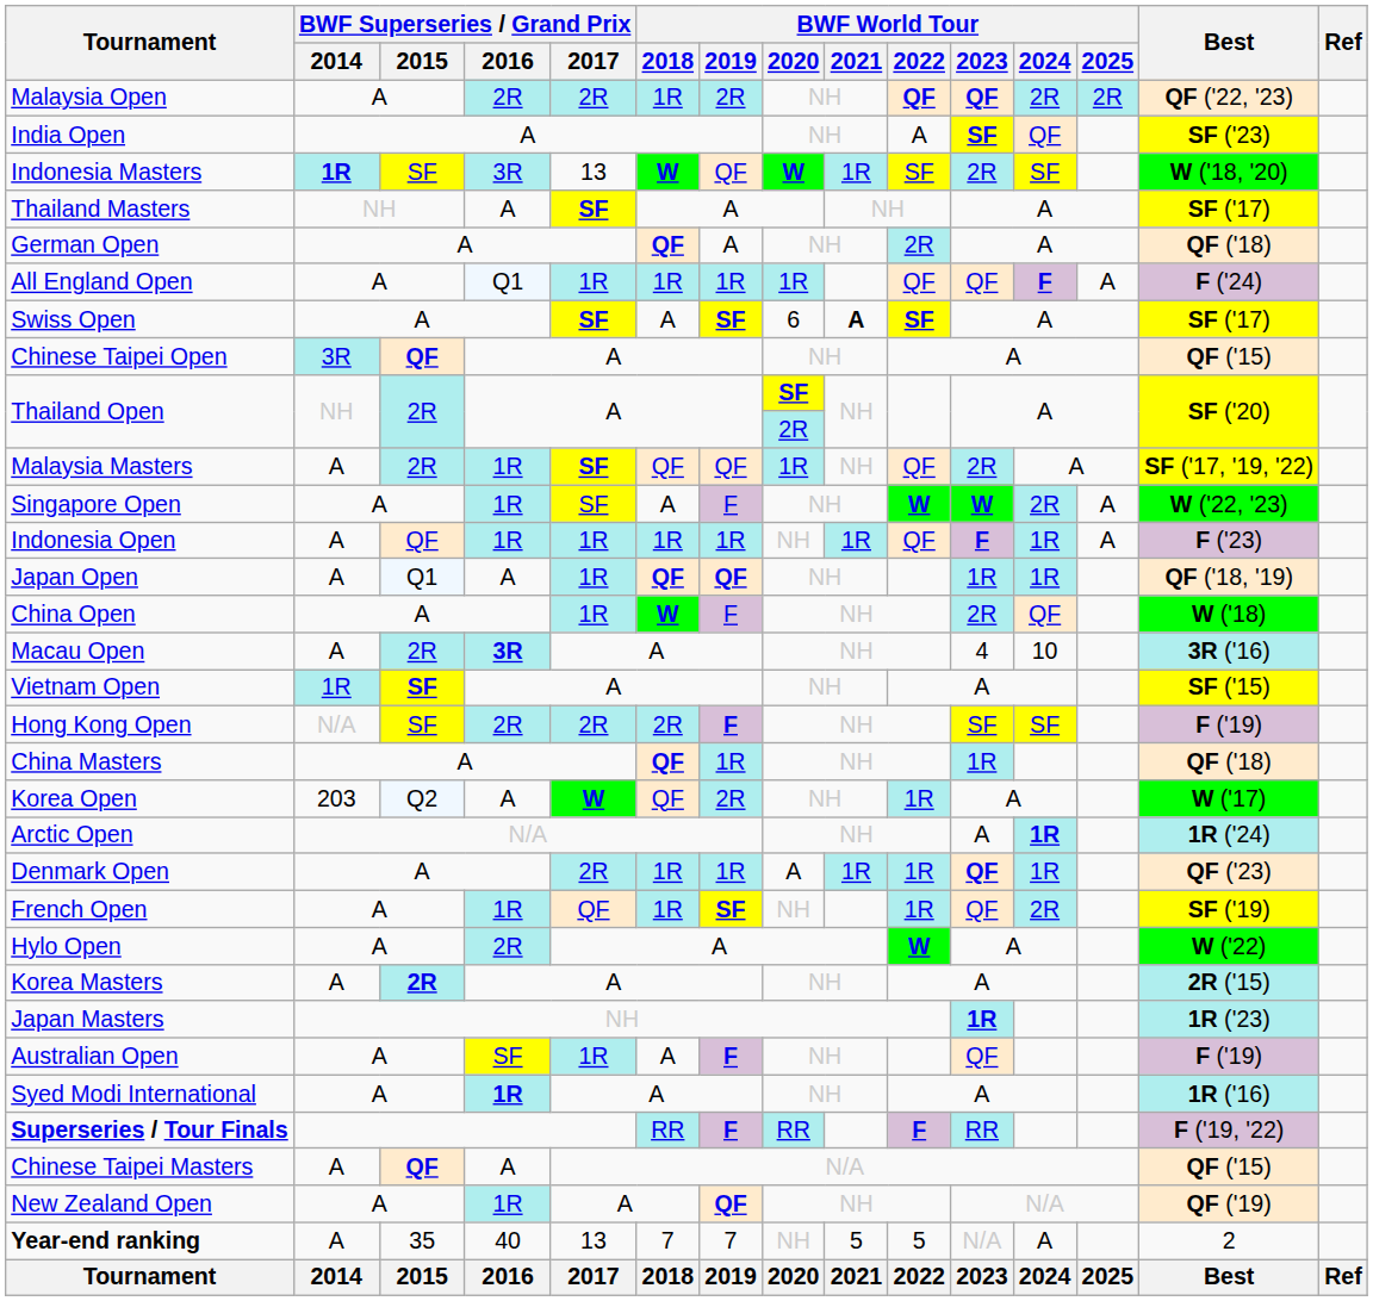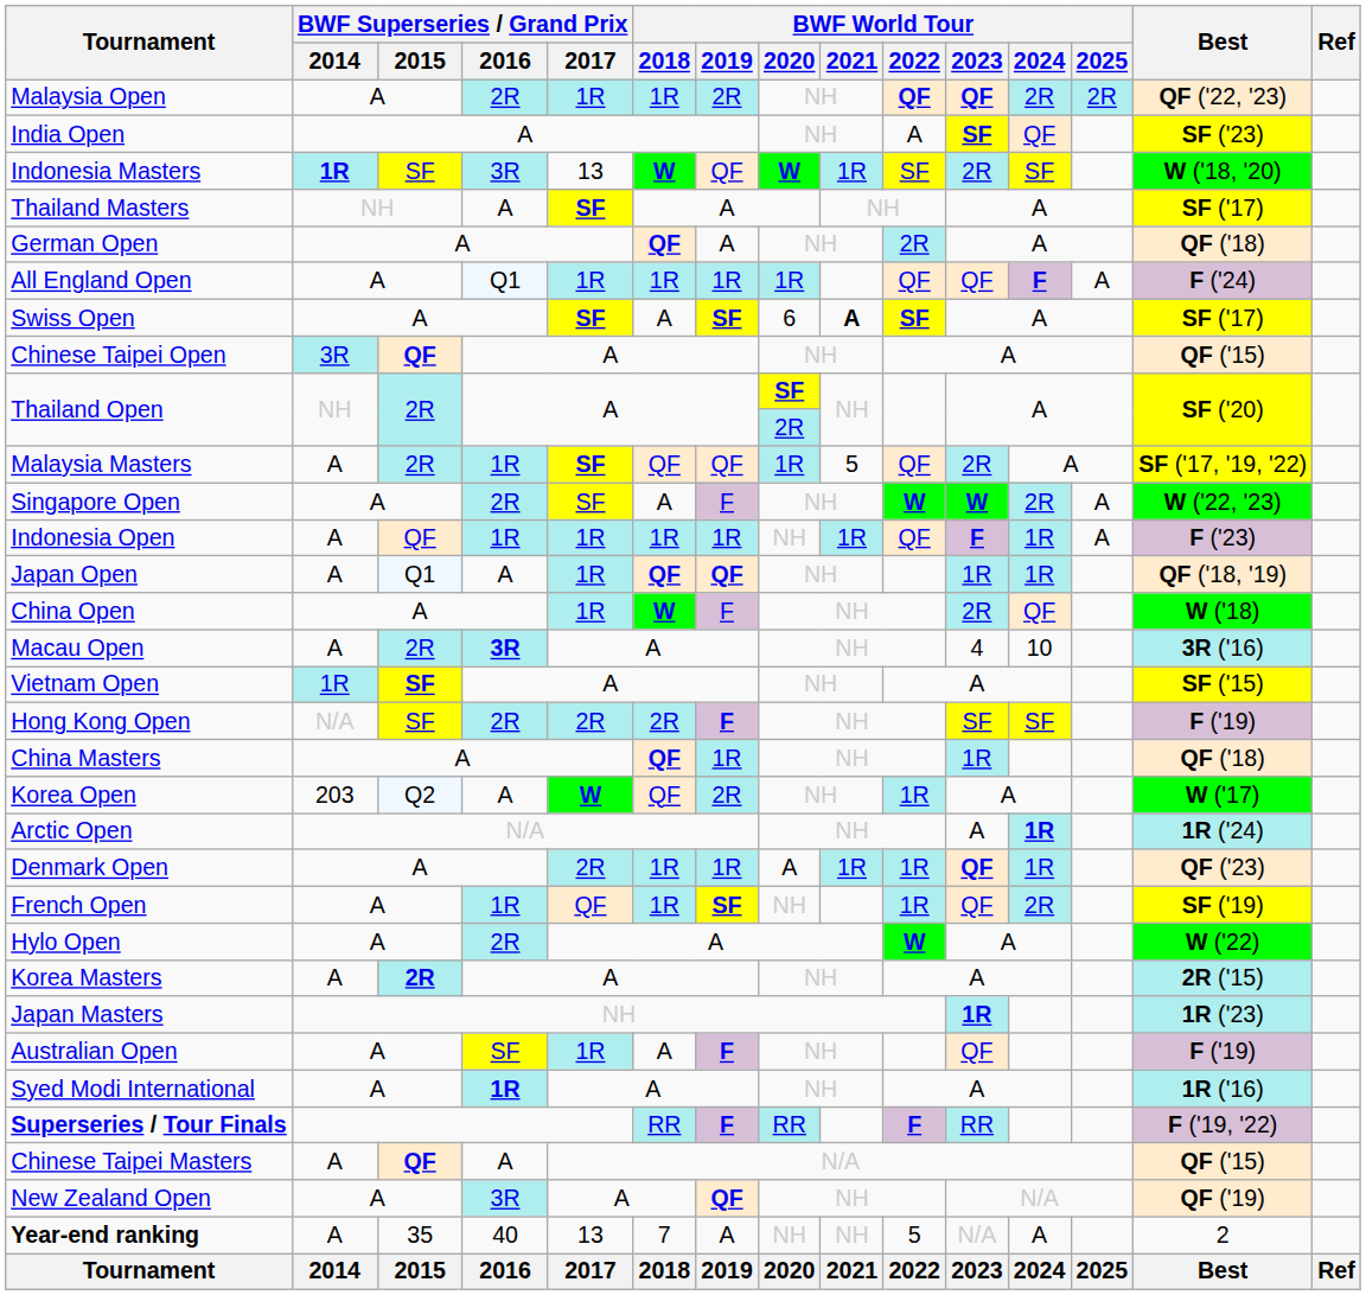 <table class="wikitable" style="font-size: 90%; text-align:center">
 <tr>
 <th rowspan="2">Tournament</th>
 <th colspan="4"><a href='#'>BWF Superseries</a> / <a href='#'>Grand Prix</a></th>
 <th colspan="8"><a href='#'>BWF World Tour</a></th>
 <th rowspan="2">Best</th>
 <th rowspan="2">Ref</th>
 </tr>
 <tr>
 <th>2014</th>
 <th>2015</th>
 <th>2016</th>
 <th>2017</th>
 <th><a href='#'>2018</a></th>
 <th><a href='#'>2019</a></th>
 <th><a href='#'>2020</a></th>
 <th><a href='#'>2021</a></th>
 <th><a href='#'>2022</a></th>
 <th><a href='#'>2023</a></th>
 <th><a href='#'>2024</a></th>
 <th><a href='#'>2025</a></th>
 </tr>
 <tr>
 <td align=left><a href='#'>Malaysia Open</a></td>
 <td colspan="2">A</td>
 <td bgcolor=AFEEEE><a href='#'>2R</a></td>
-<td bgcolor=AFEEEE><a href='#'>2R</a></td>
+<td bgcolor=AFEEEE><a href='#'>1R</a></td>
 <td bgcolor=AFEEEE><a href='#'>1R</a></td>
 <td bgcolor=AFEEEE><a href='#'>2R</a></td>
 <td colspan="2" style=color:#ccc>NH</td>
 <td bgcolor=FFEBCD><strong><a href='#'>QF</a></strong></td>
 <td bgcolor=FFEBCD><strong><a href='#'>QF</a></strong></td>
 <td bgcolor=AFEEEE><a href='#'>2R</a></td>
 <td bgcolor=AFEEEE><a href='#'>2R</a></td>
 <td bgcolor=FFEBCD><strong>QF</strong> ('22, '23)</td>
 <td></td>
 </tr>
 <tr>
 <td align=left><a href='#'>India Open</a></td>
 <td colspan="6">A</td>
 <td colspan="2" style=color:#ccc>NH</td>
 <td>A</td>
 <td bgcolor=FFFF00><strong><a href='#'>SF</a></strong></td>
 <td bgcolor=FFEBCD><a href='#'>QF</a></td>
 <td><a href='#'></a></td>
 <td bgcolor=FFFF00><strong>SF</strong> ('23)</td>
 <td></td>
 </tr>
 <tr>
 <td align=left><a href='#'>Indonesia Masters</a></td>
 <td bgcolor=AFEEEE><strong><a href='#'>1R</a></strong></td>
 <td bgcolor=FFFF00><a href='#'>SF</a></td>
 <td bgcolor=AFEEEE><a href='#'>3R</a></td>
 <td 2017;>13</td>
 <td bgcolor=00FF00><a href='#'><strong>W</strong></a></td>
 <td bgcolor=FFEBCD><a href='#'>QF</a></td>
 <td bgcolor=00FF00><a href='#'><strong>W</strong></a></td>
 <td bgcolor=AFEEEE><a href='#'>1R</a></td>
 <td bgcolor=FFFF00><a href='#'>SF</a></td>
 <td bgcolor=AFEEEE><a href='#'>2R</a></td>
 <td bgcolor=FFFF00><a href='#'>SF</a></td>
 <td><a href='#'></a></td>
 <td bgcolor=00FF00><strong>W</strong> ('18, '20)</td>
 <td></td>
 </tr>
 <tr>
 <td align=left><a href='#'>Thailand Masters</a></td>
 <td colspan="2" style=color:#ccc>NH</td>
 <td>A</td>
 <td bgcolor=FFFF00><a href='#'><strong>SF</strong></a></td>
 <td colspan="3">A</td>
 <td colspan="2" style=color:#ccc>NH</td>
 <td colspan="3">A</td>
 <td bgcolor=FFFF00><strong>SF</strong> ('17)</td>
 <td></td>
 </tr>
 <tr>
 <td align=left><a href='#'>German Open</a></td>
 <td colspan="4">A</td>
 <td bgcolor=FFEBCD><a href='#'><strong>QF</strong></a></td>
 <td>A</td>
 <td colspan="2" style=color:#ccc>NH</td>
 <td bgcolor=AFEEEE><a href='#'>2R</a></td>
 <td colspan="3">A</td>
 <td bgcolor=FFEBCD><strong>QF</strong> ('18)</td>
 <td></td>
 </tr>
 <tr>
 <td align=left><a href='#'>All England Open</a></td>
 <td colspan="2">A</td>
 <td bgcolor=F0F8FF 2016;>Q1</td>
 <td bgcolor=AFEEEE><a href='#'>1R</a></td>
 <td bgcolor=AFEEEE><a href='#'>1R</a></td>
 <td bgcolor=AFEEEE><a href='#'>1R</a></td>
 <td bgcolor=AFEEEE><a href='#'>1R</a></td>
 <td><a href='#'></a></td>
 <td bgcolor=FFEBCD><a href='#'>QF</a></td>
 <td bgcolor=FFEBCD><a href='#'>QF</a></td>
 <td bgcolor=D8BFD8><strong><a href='#'>F</a></strong></td>
 <td>A</td>
 <td bgcolor=D8BFD8><strong>F</strong> ('24)</td>
 <td></td>
 </tr>
 <tr>
 <td align=left><a href='#'>Swiss Open</a></td>
 <td colspan="3">A</td>
 <td bgcolor=FFFF00><a href='#'><strong>SF</strong></a></td>
 <td>A</td>
 <td bgcolor=FFFF00><a href='#'><strong>SF</strong></a></td>
 <td 2020;>6</td>
 <td><strong>A</strong></td>
 <td bgcolor=FFFF00><a href='#'><strong>SF</strong></a></td>
 <td colspan="3">A</td>
 <td bgcolor=FFFF00><strong>SF</strong> ('17)</td>
 <td></td>
 </tr>
 <tr>
 <td align=left><a href='#'>Chinese Taipei Open</a></td>
 <td bgcolor=AFEEEE><a href='#'>3R</a></td>
 <td bgcolor=FFEBCD><a href='#'><strong>QF</strong></a></td>
 <td colspan="4">A</td>
 <td colspan="2" style=color:#ccc>NH</td>
 <td colspan="4">A</td>
 <td bgcolor=FFEBCD><strong>QF</strong> ('15)</td>
 <td></td>
 </tr>
 <tr>
 <td rowspan="2" align=left><a href='#'>Thailand Open</a></td>
 <td rowspan="2" style=color:#ccc>NH</td>
 <td rowspan="2" bgcolor=AFEEEE><a href='#'>2R</a></td>
 <td rowspan="2" colspan="4">A</td>
 <td bgcolor=FFFF00><a href='#'><strong>SF</strong></a></td>
 <td rowspan="2" style=color:#ccc>NH</td>
 <td rowspan="2"><a href='#'></a></td>
 <td rowspan="2" colspan="3">A</td>
 <td rowspan="2" bgcolor=FFFF00><strong>SF</strong> ('20)</td>
 <td rowspan="2"></td>
 </tr>
 <tr>
 <td bgcolor=AFEEEE><a href='#'>2R</a></td>
 </tr>
 <tr>
 <td align=left><a href='#'>Malaysia Masters</a></td>
 <td>A</td>
 <td bgcolor=AFEEEE><a href='#'>2R</a></td>
 <td bgcolor=AFEEEE><a href='#'>1R</a></td>
 <td bgcolor=FFFF00><a href='#'><strong>SF</strong></a></td>
 <td bgcolor=FFEBCD><a href='#'>QF</a></td>
 <td bgcolor=FFEBCD><a href='#'>QF</a></td>
 <td bgcolor=AFEEEE><a href='#'>1R</a></td>
-<td style=color:#ccc>NH</td>
+<td 2021;>5</td>
 <td bgcolor=FFEBCD><a href='#'>QF</a></td>
 <td bgcolor=AFEEEE><a href='#'>2R</a></td>
 <td colspan="2">A</td>
 <td bgcolor=FFFF00><strong>SF</strong> ('17, '19, '22)</td>
 <td></td>
 </tr>
 <tr>
 <td align=left><a href='#'>Singapore Open</a></td>
 <td colspan="2">A</td>
-<td bgcolor=AFEEEE><a href='#'>1R</a></td>
+<td bgcolor=AFEEEE><a href='#'>2R</a></td>
 <td bgcolor=FFFF00><a href='#'>SF</a></td>
 <td>A</td>
 <td bgcolor=D8BFD8><a href='#'>F</a></td>
 <td colspan="2" style=color:#ccc>NH</td>
 <td bgcolor=00FF00><a href='#'><strong>W</strong></a></td>
 <td bgcolor=00FF00><a href='#'><strong>W</strong></a></td>
 <td bgcolor=AFEEEE><a href='#'>2R</a></td>
 <td>A</td>
 <td bgcolor=00FF00><strong>W</strong> ('22, '23)</td>
 <td></td>
 </tr>
 <tr>
 <td align=left><a href='#'>Indonesia Open</a></td>
 <td>A</td>
 <td bgcolor=FFEBCD><a href='#'>QF</a></td>
 <td bgcolor=AFEEEE><a href='#'>1R</a></td>
 <td bgcolor=AFEEEE><a href='#'>1R</a></td>
 <td bgcolor=AFEEEE><a href='#'>1R</a></td>
 <td bgcolor=AFEEEE><a href='#'>1R</a></td>
 <td style=color:#ccc>NH</td>
 <td bgcolor=AFEEEE><a href='#'>1R</a></td>
 <td bgcolor=FFEBCD><a href='#'>QF</a></td>
 <td bgcolor=D8BFD8><strong><a href='#'>F</a></strong></td>
 <td bgcolor=AFEEEE><a href='#'>1R</a></td>
 <td>A</td>
 <td bgcolor=D8BFD8><strong>F</strong> ('23)</td>
 <td></td>
 </tr>
 <tr>
 <td align=left><a href='#'>Japan Open</a></td>
 <td>A</td>
 <td bgcolor=F0F8FF 2015;>Q1</td>
 <td>A</td>
 <td bgcolor=AFEEEE><a href='#'>1R</a></td>
 <td bgcolor=FFEBCD><a href='#'><strong>QF</strong></a></td>
 <td bgcolor=FFEBCD><a href='#'><strong>QF</strong></a></td>
 <td colspan="2" style=color:#ccc>NH</td>
 <td><a href='#'></a></td>
 <td bgcolor=AFEEEE><a href='#'>1R</a></td>
 <td bgcolor=AFEEEE><a href='#'>1R</a></td>
 <td></td>
 <td bgcolor=FFEBCD><strong>QF</strong> ('18, '19)</td>
 <td></td>
 </tr>
 <tr>
 <td align=left><a href='#'>China Open</a></td>
 <td colspan="3">A</td>
 <td bgcolor=AFEEEE><a href='#'>1R</a></td>
 <td bgcolor=00FF00><a href='#'><strong>W</strong></a></td>
 <td bgcolor=D8BFD8><a href='#'>F</a></td>
 <td colspan="3" style=color:#ccc>NH</td>
 <td bgcolor=AFEEEE><a href='#'>2R</a></td>
 <td bgcolor=FFEBCD><a href='#'>QF</a></td>
 <td></td>
 <td bgcolor=00FF00><strong>W</strong> ('18)</td>
 <td></td>
 </tr>
 <tr>
 <td align=left><a href='#'>Macau Open</a></td>
 <td>A</td>
 <td bgcolor=AFEEEE><a href='#'>2R</a></td>
 <td bgcolor=AFEEEE><a href='#'><strong>3R</strong></a></td>
 <td colspan="3">A</td>
 <td colspan="3" style=color:#ccc>NH</td>
 <td 2023;>4</td>
 <td 2024;>10</td>
 <td></td>
 <td bgcolor=AFEEEE><strong>3R</strong> ('16)</td>
 <td></td>
 </tr>
 <tr>
 <td align=left><a href='#'>Vietnam Open</a></td>
 <td bgcolor=AFEEEE><a href='#'>1R</a></td>
 <td bgcolor=FFFF00><a href='#'><strong>SF</strong></a></td>
 <td colspan="4">A</td>
 <td colspan="2" style=color:#ccc>NH</td>
 <td colspan="3">A</td>
 <td></td>
 <td bgcolor=FFFF00><strong>SF</strong> ('15)</td>
 <td></td>
 </tr>
 <tr>
 <td align=left><a href='#'>Hong Kong Open</a></td>
 <td style=color:#ccc>N/A</td>
 <td bgcolor=FFFF00><a href='#'>SF</a></td>
 <td bgcolor=AFEEEE><a href='#'>2R</a></td>
 <td bgcolor=AFEEEE><a href='#'>2R</a></td>
 <td bgcolor=AFEEEE><a href='#'>2R</a></td>
 <td bgcolor=D8BFD8><a href='#'><strong>F</strong></a></td>
 <td colspan="3" style=color:#ccc>NH</td>
 <td bgcolor=FFFF00><a href='#'>SF</a></td>
 <td bgcolor=FFFF00><a href='#'>SF</a></td>
 <td></td>
 <td bgcolor=D8BFD8><strong>F</strong> ('19)</td>
 <td></td>
 </tr>
 <tr>
 <td align=left><a href='#'>China Masters</a></td>
 <td colspan="4">A</td>
 <td bgcolor=FFEBCD><strong><a href='#'>QF</a></strong></td>
 <td bgcolor=AFEEEE><a href='#'>1R</a></td>
 <td colspan="3" style=color:#ccc>NH</td>
 <td bgcolor=AFEEEE><a href='#'>1R</a></td>
 <td><a href='#'></a></td>
 <td></td>
 <td bgcolor=FFEBCD><strong>QF</strong> ('18)</td>
 <td></td>
 </tr>
 <tr>
 <td align=left><a href='#'>Korea Open</a></td>
 <td 2014;>203</td>
 <td bgcolor=F0F8FF 2015;>Q2</td>
 <td>A</td>
 <td bgcolor=00FF00><a href='#'><strong>W</strong></a></td>
 <td bgcolor=FFEBCD><a href='#'>QF</a></td>
 <td bgcolor=AFEEEE><a href='#'>2R</a></td>
 <td colspan="2" style=color:#ccc>NH</td>
 <td bgcolor=AFEEEE><a href='#'>1R</a></td>
 <td colspan="2">A</td>
 <td></td>
 <td bgcolor=00FF00><strong>W</strong> ('17)</td>
 <td></td>
 </tr>
 <tr>
 <td align=left><a href='#'>Arctic Open</a></td>
 <td colspan="6" style=color:#ccc>N/A</td>
 <td colspan="3" style=color:#ccc>NH</td>
 <td>A</td>
 <td bgcolor=AFEEEE><strong><a href='#'>1R</a></strong></td>
 <td></td>
 <td bgcolor=AFEEEE><strong>1R</strong> ('24)</td>
 <td></td>
 </tr>
 <tr>
 <td align=left><a href='#'>Denmark Open</a></td>
 <td colspan="3">A</td>
 <td bgcolor=AFEEEE><a href='#'>2R</a></td>
 <td bgcolor=AFEEEE><a href='#'>1R</a></td>
 <td bgcolor=AFEEEE><a href='#'>1R</a></td>
 <td>A</td>
 <td bgcolor=AFEEEE><a href='#'>1R</a></td>
 <td bgcolor=AFEEEE><a href='#'>1R</a></td>
 <td bgcolor=FFEBCD><a href='#'><strong>QF</strong></a></td>
 <td bgcolor=AFEEEE><a href='#'>1R</a></td>
 <td></td>
 <td bgcolor=FFEBCD><strong>QF</strong> ('23)</td>
 <td></td>
 </tr>
 <tr>
 <td align=left><a href='#'>French Open</a></td>
 <td colspan="2">A</td>
 <td bgcolor=AFEEEE><a href='#'>1R</a></td>
 <td bgcolor=FFEBCD><a href='#'>QF</a></td>
 <td bgcolor=AFEEEE><a href='#'>1R</a></td>
 <td bgcolor=FFFF00><a href='#'><strong>SF</strong></a></td>
 <td style=color:#ccc>NH</td>
 <td><a href='#'></a></td>
 <td bgcolor=AFEEEE><a href='#'>1R</a></td>
 <td bgcolor=FFEBCD><a href='#'>QF</a></td>
 <td bgcolor=AFEEEE><a href='#'>2R</a></td>
 <td></td>
 <td bgcolor=FFFF00><strong>SF</strong> ('19)</td>
 <td></td>
 </tr>
 <tr>
 <td align=left><a href='#'>Hylo Open</a></td>
 <td colspan="2">A</td>
 <td bgcolor=AFEEEE><a href='#'>2R</a></td>
 <td colspan="5">A</td>
 <td bgcolor=00FF00><strong><a href='#'>W</a></strong></td>
 <td colspan="2">A</td>
 <td></td>
 <td bgcolor=00FF00><strong>W</strong> ('22)</td>
 <td></td>
 </tr>
 <tr>
 <td align=left><a href='#'>Korea Masters</a></td>
 <td>A</td>
 <td bgcolor=AFEEEE><a href='#'><strong>2R</strong></a></td>
 <td colspan="4">A</td>
 <td colspan="2" style=color:#ccc>NH</td>
 <td colspan="3">A</td>
 <td></td>
 <td bgcolor=AFEEEE><strong>2R</strong> ('15)</td>
 <td></td>
 </tr>
 <tr>
 <td align=left><a href='#'>Japan Masters</a></td>
 <td colspan="9" style=color:#ccc>NH</td>
 <td bgcolor=AFEEEE><strong><a href='#'>1R</a></strong></td>
 <td><a href='#'></a></td>
 <td></td>
 <td bgcolor=AFEEEE><strong>1R</strong> ('23)</td>
 <td></td>
 </tr>
 <tr>
 <td align=left><a href='#'>Australian Open</a></td>
 <td colspan="2">A</td>
 <td bgcolor=FFFF00><a href='#'>SF</a></td>
 <td bgcolor=AFEEEE><a href='#'>1R</a></td>
 <td>A</td>
 <td bgcolor=D8BFD8><a href='#'><strong>F</strong></a></td>
 <td colspan="2" style=color:#ccc>NH</td>
 <td><a href='#'></a></td>
 <td bgcolor=FFEBCD><a href='#'>QF</a></td>
 <td><a href='#'></a></td>
 <td></td>
 <td bgcolor=D8BFD8><strong>F</strong> ('19)</td>
 <td></td>
 </tr>
 <tr>
 <td align=left><a href='#'>Syed Modi International</a></td>
 <td colspan="2">A</td>
 <td bgcolor=AFEEEE><strong><a href='#'>1R</a></strong></td>
 <td colspan="3">A</td>
 <td colspan="2" style=color:#ccc>NH</td>
 <td colspan="3">A</td>
 <td></td>
 <td bgcolor=AFEEEE><strong>1R</strong> ('16)</td>
 <td></td>
 </tr>
 <tr>
 <td align=left><strong><a href='#'>Superseries</a> / <a href='#'>Tour Finals</a></strong></td>
 <td colspan="4"></td>
 <td bgcolor=AFEEEE><a href='#'>RR</a></td>
 <td bgcolor=D8BFD8><strong><a href='#'>F</a></strong></td>
 <td bgcolor=AFEEEE><a href='#'>RR</a></td>
 <td></td>
 <td bgcolor=D8BFD8><strong><a href='#'>F</a></strong></td>
 <td bgcolor=AFEEEE><a href='#'>RR</a></td>
 <td 2024;></td>
 <td 2025;></td>
 <td bgcolor=D8BFD8><strong>F</strong> ('19, '22)</td>
 <td></td>
 </tr>
 <tr>
 <td align=left><a href='#'>Chinese Taipei Masters</a></td>
 <td>A</td>
 <td bgcolor=FFEBCD><a href='#'><strong>QF</strong></a></td>
 <td>A</td>
 <td colspan="9" style=color:#ccc>N/A</td>
 <td bgcolor=FFEBCD><strong>QF</strong> ('15)</td>
 <td></td>
 </tr>
 <tr>
 <td align=left><a href='#'>New Zealand Open</a></td>
 <td colspan="2">A</td>
-<td bgcolor=AFEEEE><a href='#'>1R</a></td>
+<td bgcolor=AFEEEE><a href='#'>3R</a></td>
 <td colspan="2">A</td>
 <td bgcolor=FFEBCD><a href='#'><strong>QF</strong></a></td>
 <td colspan="3" style=color:#ccc>NH</td>
 <td colspan="3" style=color:#ccc>N/A</td>
 <td bgcolor=FFEBCD><strong>QF</strong> ('19)</td>
 <td></td>
 </tr>
 <tr>
 <td align=left><strong>Year-end ranking</strong></td>
 <td>A</td>
 <td 2015;>35</td>
 <td 2016;>40</td>
 <td 2017;>13</td>
 <td 2018;>7</td>
-<td 2019;>7</td>
+<td>A</td>
 <td style=color:#ccc>NH</td>
-<td 2021;>5</td>
+<td style=color:#ccc>NH</td>
 <td 2022;>5</td>
 <td colspan="1" style=color:#ccc>N/A</td>
 <td>A</td>
 <td 2025;></td>
 <td>2</td>
 <td></td>
 </tr>
 <tr>
 <th>Tournament</th>
 <th>2014</th>
 <th>2015</th>
 <th>2016</th>
 <th>2017</th>
 <th>2018</th>
 <th>2019</th>
 <th>2020</th>
 <th>2021</th>
 <th>2022</th>
 <th>2023</th>
 <th>2024</th>
 <th>2025</th>
 <th>Best</th>
 <th>Ref</th>
 </tr>
 </table>
